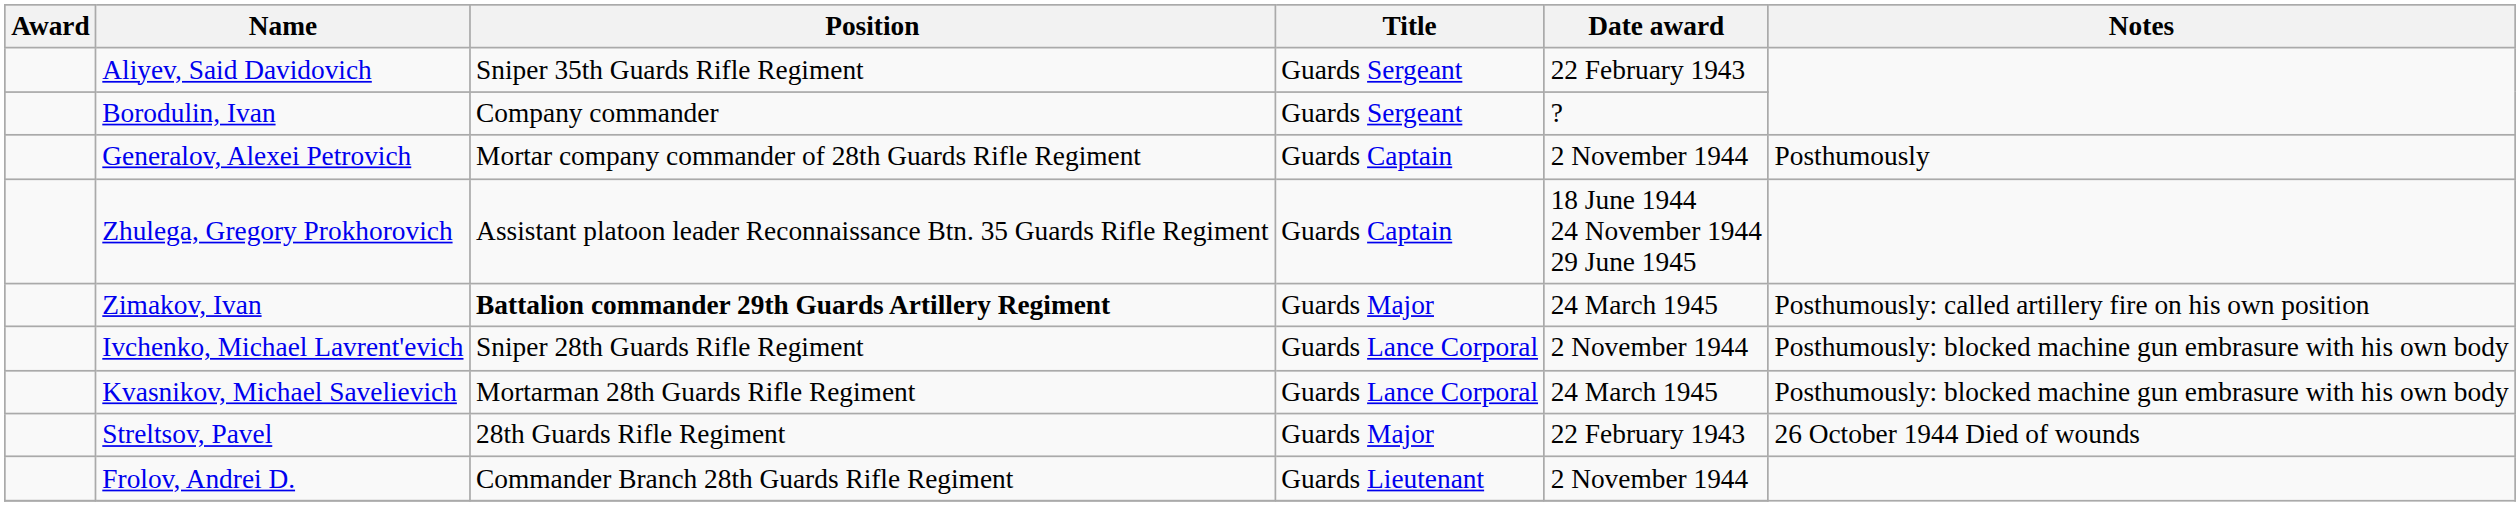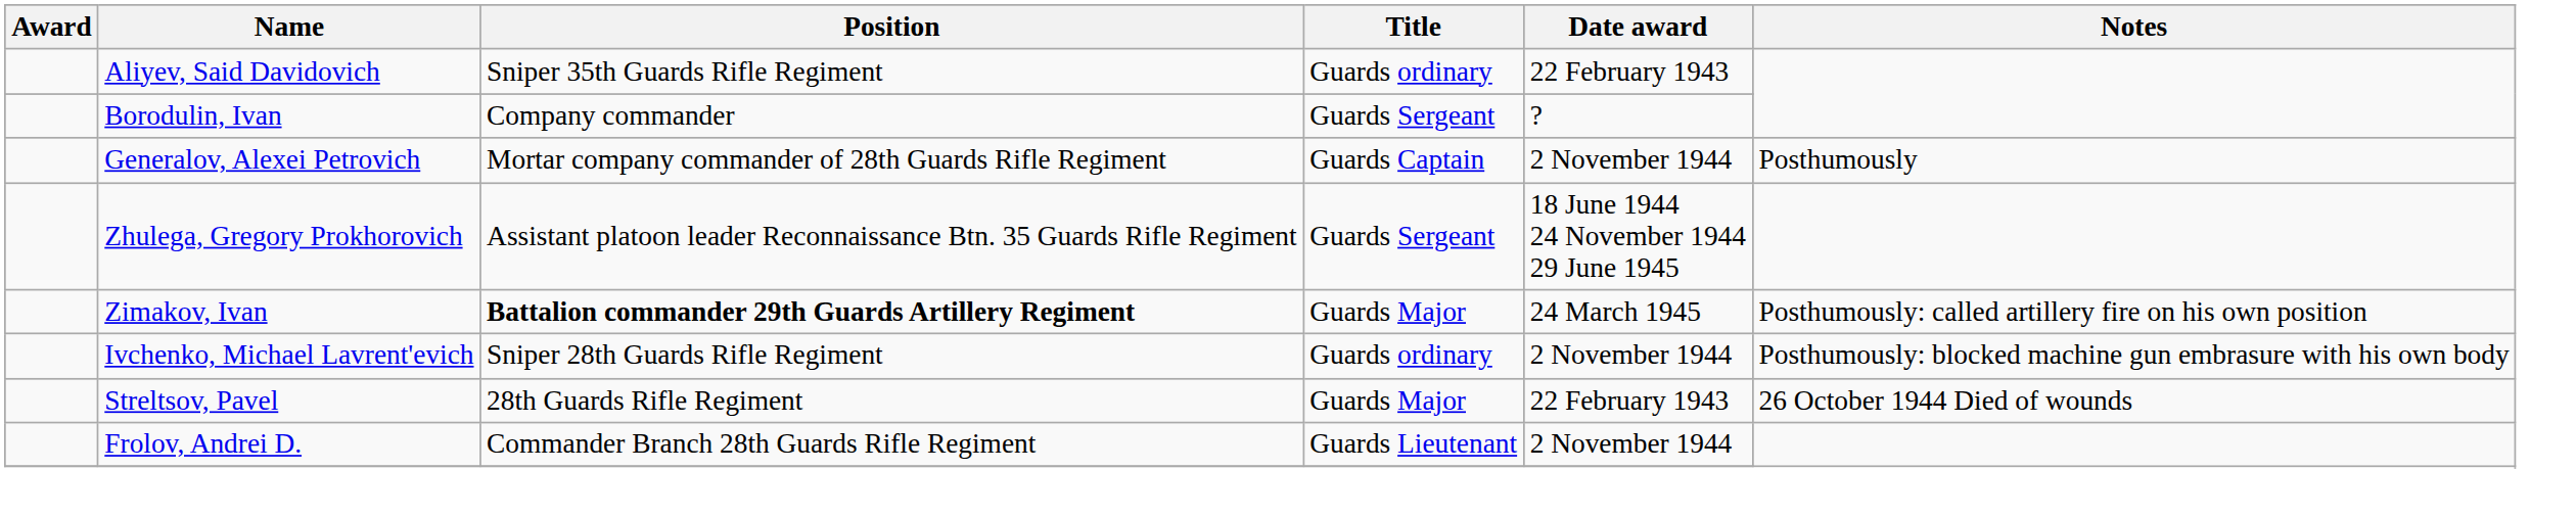 <table Class = "wikitable">
 <tr>
 <th>Award</th>
 <th>Name</th>
 <th>Position</th>
 <th>Title</th>
 <th>Date award</th>
 <th>Notes</th>
 </tr>
 <tr>
 <td></td>
 <td><a href='#'>Aliyev, Said Davidovich</a></td>
 <td>Sniper 35th Guards Rifle Regiment</td>
-<td>Guards <a href='#'>Sergeant</a></td>
+<td>Guards <a href='#'>ordinary</a></td>
 <td>22 February 1943</td>
 </tr>
 <tr>
 <td></td>
 <td><a href='#'>Borodulin, Ivan</a></td>
 <td>Company commander</td>
 <td>Guards <a href='#'>Sergeant</a></td>
 <td>?</td>
 </tr>
 <tr>
 <td></td>
 <td><a href='#'>Generalov, Alexei Petrovich</a></td>
 <td>Mortar company commander of 28th Guards Rifle Regiment</td>
 <td>Guards <a href='#'>Captain</a></td>
 <td>2 November 1944</td>
 <td>Posthumously</td>
 </tr>
 <tr>
 <td></td>
 <td><a href='#'>Zhulega, Gregory Prokhorovich</a></td>
 <td>Assistant platoon leader Reconnaissance Btn. 35 Guards Rifle Regiment</td>
-<td>Guards <a href='#'>Captain</a></td>
+<td>Guards <a href='#'>Sergeant</a></td>
 <td>18 June 1944<br> 24 November 1944 <br> 29 June 1945</td>
 </tr>
 <tr>
 <td></td>
 <td><a href='#'>Zimakov, Ivan</a></td>
 <td><strong>Battalion commander 29th Guards Artillery Regiment</strong></td>
 <td>Guards <a href='#'>Major</a></td>
 <td>24 March 1945</td>
 <td>Posthumously: called artillery fire on his own position</td>
 </tr>
 <tr>
 <td></td>
 <td><a href='#'>Ivchenko, Michael Lavrent'evich</a></td>
 <td>Sniper 28th Guards Rifle Regiment</td>
-<td>Guards <a href='#'>Lance Corporal</a></td>
+<td>Guards <a href='#'>ordinary</a></td>
 <td>2 November 1944</td>
-<td>Posthumously: blocked machine gun embrasure with his own body</td>
-</tr>
-<tr>
-<td></td>
-<td><a href='#'>Kvasnikov, Michael Savelievich</a></td>
-<td>Mortarman 28th Guards Rifle Regiment</td>
-<td>Guards <a href='#'>Lance Corporal</a></td>
-<td>24 March 1945</td>
 <td>Posthumously: blocked machine gun embrasure with his own body</td>
 </tr>
 <tr>
 <td></td>
 <td><a href='#'>Streltsov, Pavel</a></td>
 <td>28th Guards Rifle Regiment</td>
 <td>Guards <a href='#'>Major</a></td>
 <td>22 February 1943</td>
 <td>26 October 1944 Died of wounds</td>
 </tr>
 <tr>
 <td></td>
 <td><a href='#'>Frolov, Andrei D.</a></td>
 <td>Commander Branch 28th Guards Rifle Regiment</td>
 <td>Guards <a href='#'>Lieutenant</a></td>
 <td>2 November 1944</td>
 </tr>
 <tr>
 </tr>
 </table>
